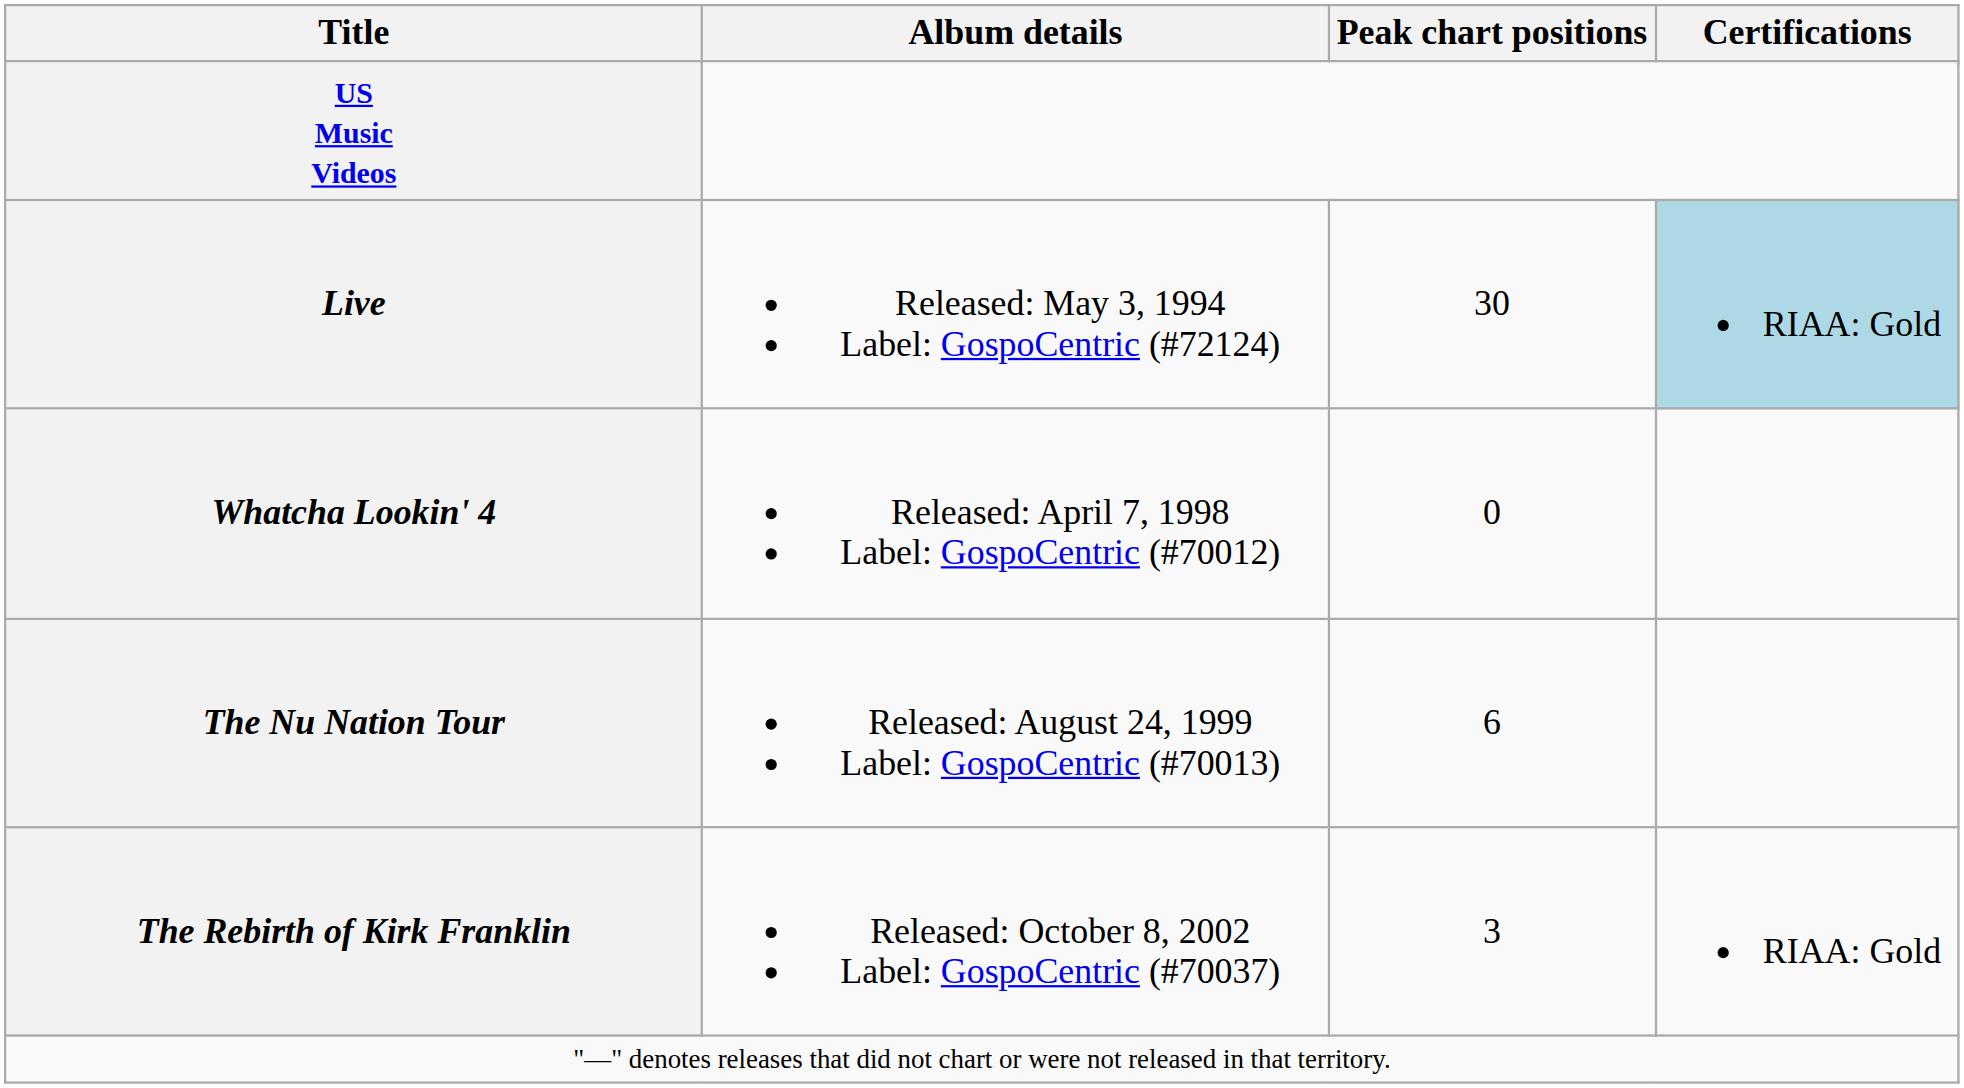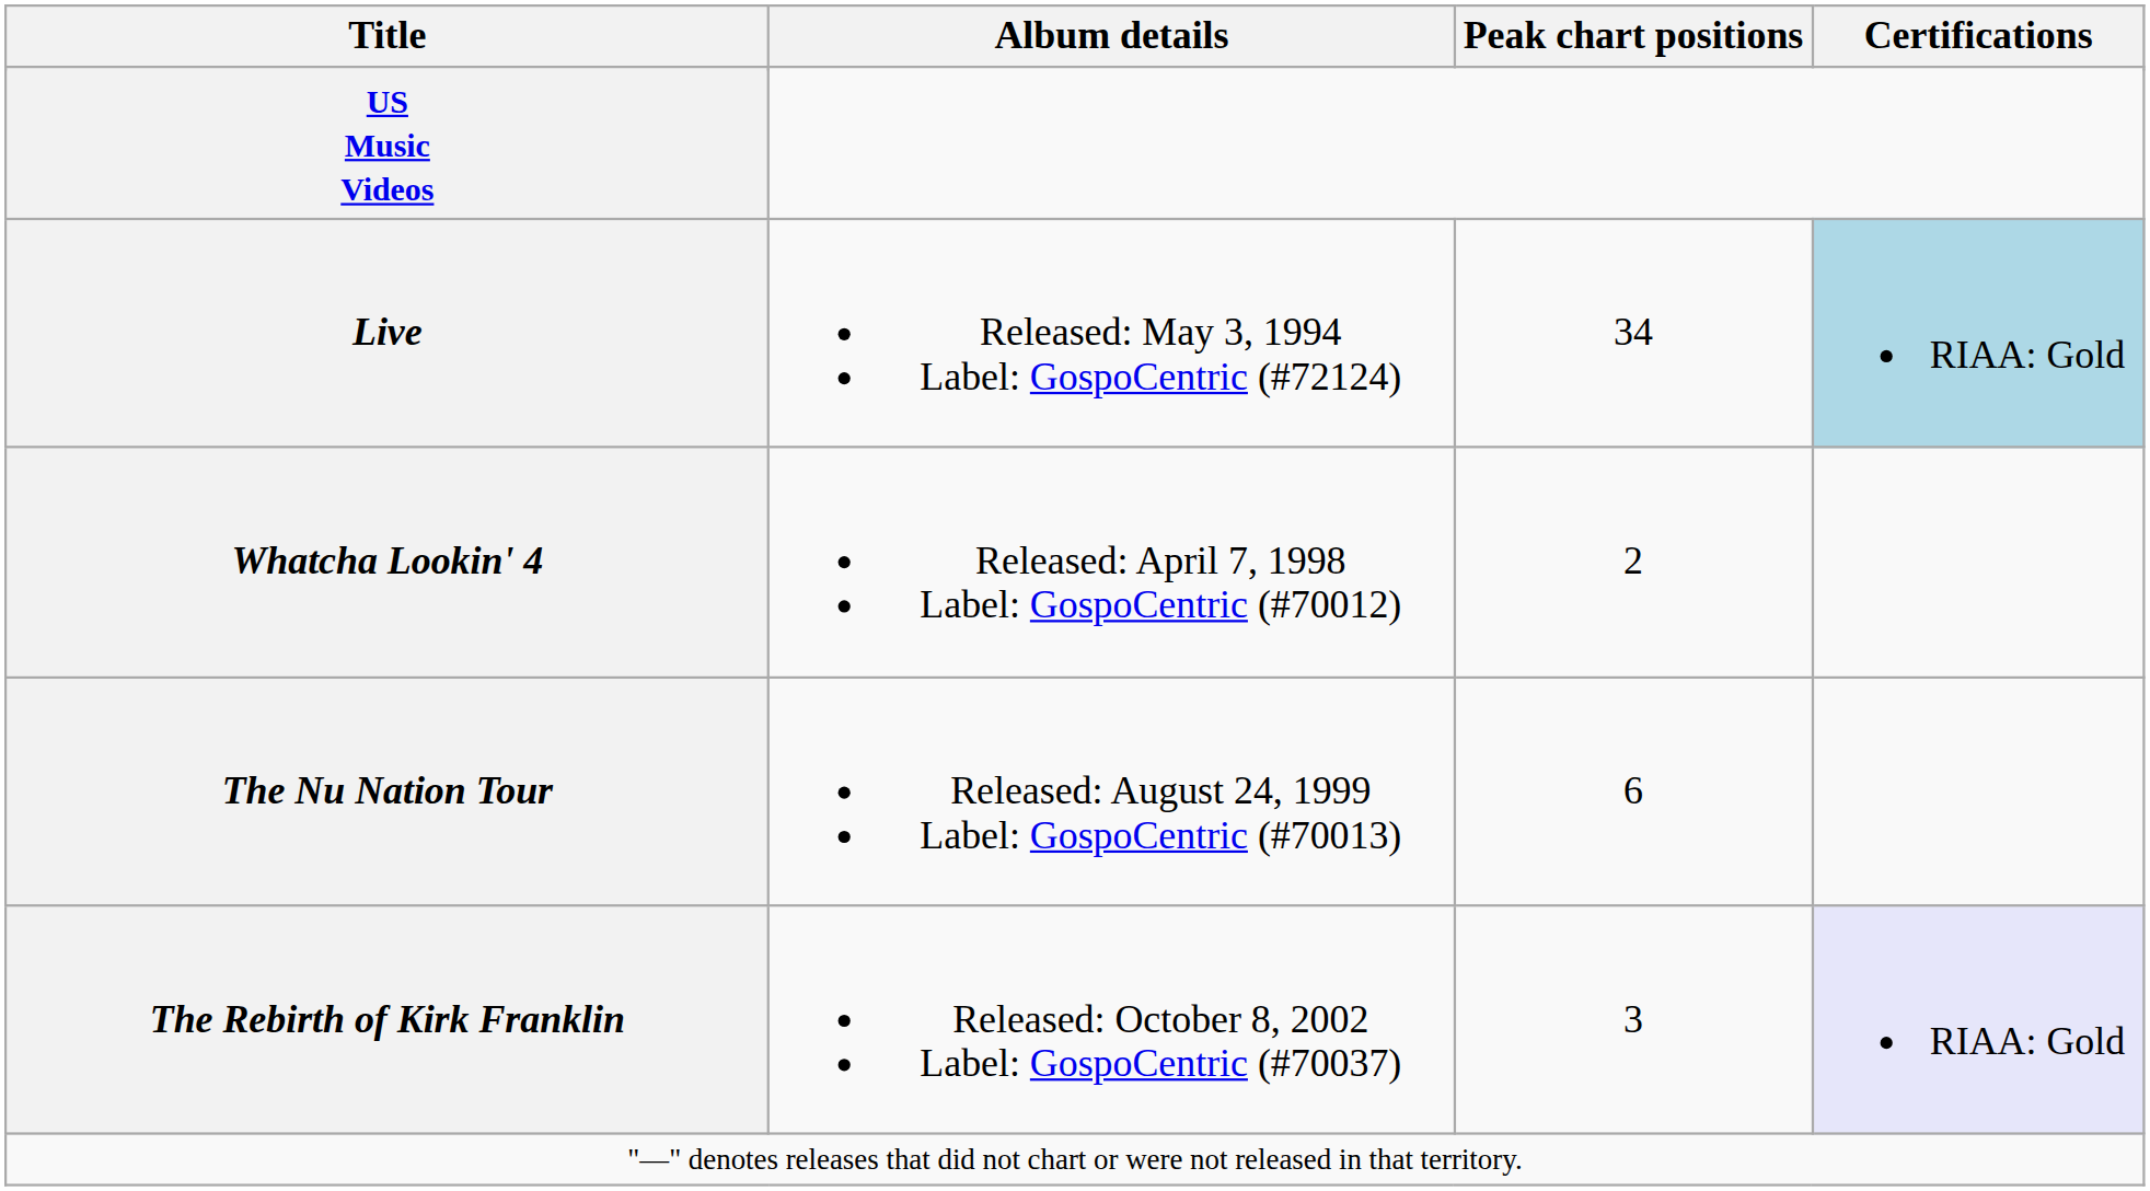 <table class="wikitable plainrowheaders" style="text-align:center;" border="1">
 <tr>
 <th scope="col" rowspan="2" style="width:19em;">Title</th>
 <th scope="col" rowspan="2" style="width:17em;">Album details</th>
 <th scope="col" colspan="1">Peak chart positions</th>
 <th rowspan=2 style="width:8em;">Certifications</th>
 </tr>
 <tr>
 </tr>
 <tr>
 <th style="width:35px;"><small><a href='#'>US<br>Music<br>Videos</a></small><br></th>
 </tr>
 <tr>
 <th scope="row"><em>Live</em><br></th>
 <td><br><ul><li>Released: May 3, 1994</li><li>Label: <a href='#'>GospoCentric</a> (#72124)</li></ul></td>
-<td>30</td>
+<td>34</td>
 <td style="background: lightblue;"><br><ul><li>RIAA: Gold</li></ul></td>
 </tr>
 <tr>
 <th scope="row"><em>Whatcha Lookin' 4</em><br></th>
 <td><br><ul><li>Released: April 7, 1998</li><li>Label: <a href='#'>GospoCentric</a> (#70012)</li></ul></td>
-<td>0</td>
+<td>2</td>
 <td></td>
 </tr>
 <tr>
 <th scope="row"><em>The Nu Nation Tour</em><br></th>
 <td><br><ul><li>Released: August 24, 1999</li><li>Label: <a href='#'>GospoCentric</a> (#70013)</li></ul></td>
 <td>6</td>
 <td></td>
 </tr>
 <tr>
 <th scope="row"><em>The Rebirth of Kirk Franklin</em></th>
 <td><br><ul><li>Released: October 8, 2002</li><li>Label: <a href='#'>GospoCentric</a> (#70037)</li></ul></td>
 <td>3</td>
-<td><br><ul><li>RIAA: Gold</li></ul></td>
+<td style="background: lavender;"><br><ul><li>RIAA: Gold</li></ul></td>
 </tr>
 <tr>
 <td colspan="9" style="text-align:center; font-size:9pt;">"—" denotes releases that did not chart or were not released in that territory.</td>
 </tr>
 </table>
